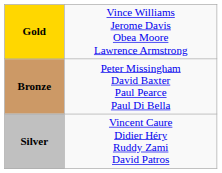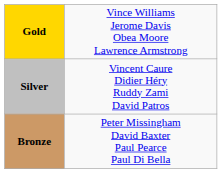 <table class="wikitable" style="text-align:center; " width="35%">
 <tr>
 <td bgcolor="gold"><strong>Gold</strong></td>
 <td><a href='#'>Vince Williams</a><br><a href='#'>Jerome Davis</a><br><a href='#'>Obea Moore</a><br><a href='#'>Lawrence Armstrong</a><br>  <small><em></em></small></td>
 </tr>
 <tr>
+<td bgcolor="silver"><strong>Silver</strong></td>
+<td><a href='#'>Vincent Caure</a><br><a href='#'>Didier Héry</a><br><a href='#'>Ruddy Zami</a><br><a href='#'>David Patros</a><br>  <small><em></em></small></td>
+</tr>
+<tr>
 <td bgcolor="CC9966"><strong>Bronze</strong></td>
 <td><a href='#'>Peter Missingham</a><br><a href='#'>David Baxter</a><br><a href='#'>Paul Pearce</a><br><a href='#'>Paul Di Bella</a><br>  <small><em></em></small></td>
 </tr>
-<tr>
-<td bgcolor="silver"><strong>Silver</strong></td>
-<td><a href='#'>Vincent Caure</a><br><a href='#'>Didier Héry</a><br><a href='#'>Ruddy Zami</a><br><a href='#'>David Patros</a><br>  <small><em></em></small></td>
-</tr>
 </table>
